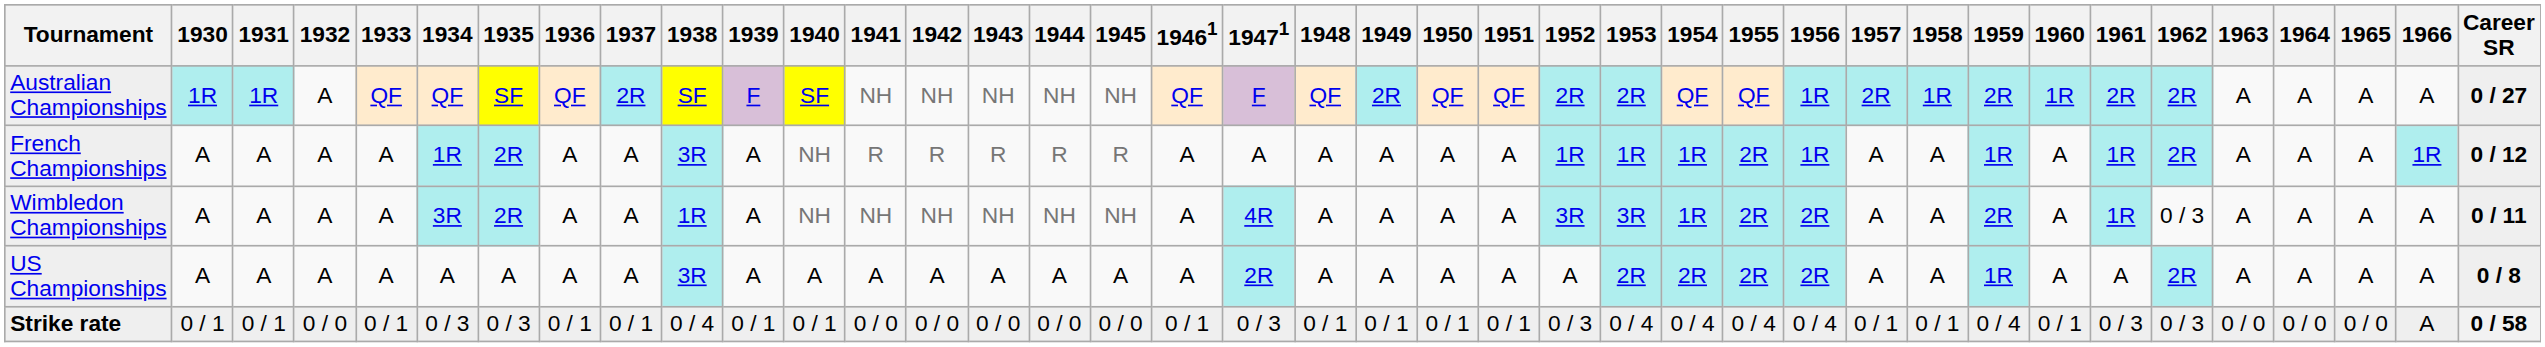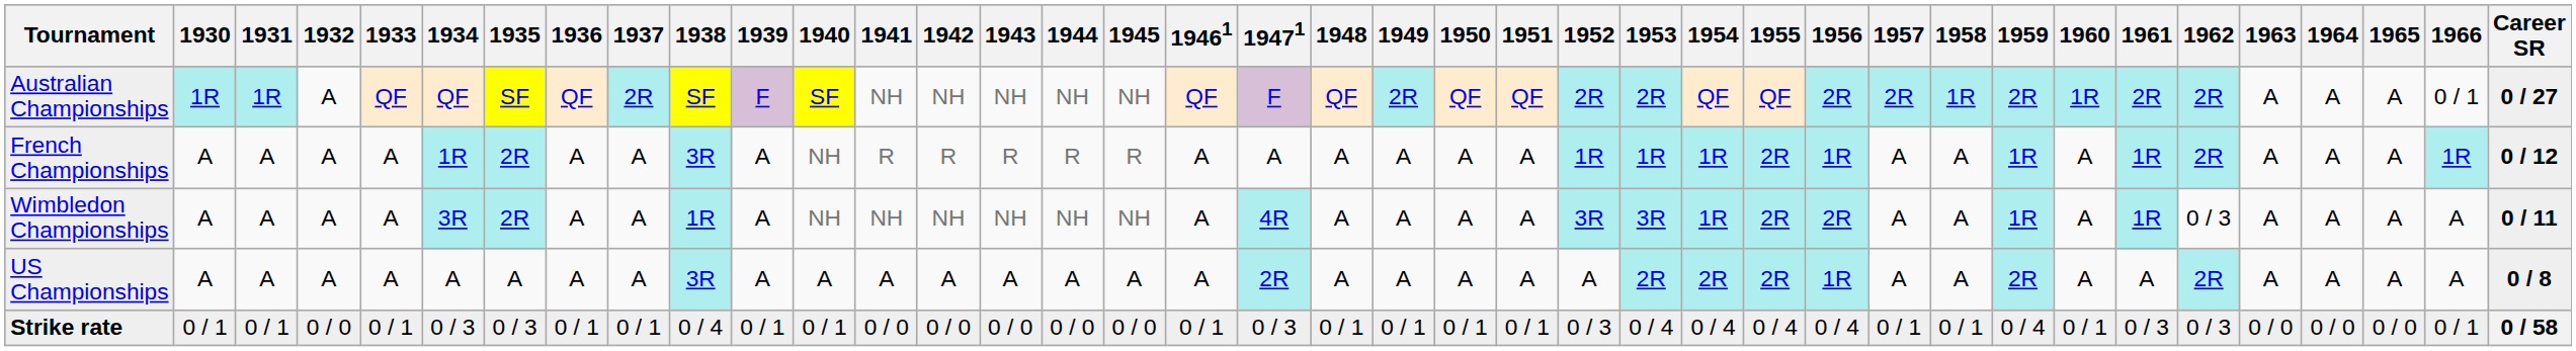 <table class="wikitable nowrap" style=font-size:86%;text-align:center>
 <tr bgcolor="#efefef">
 <th>Tournament</th>
 <th>1930</th>
 <th>1931</th>
 <th>1932</th>
 <th>1933</th>
 <th>1934</th>
 <th>1935</th>
 <th>1936</th>
 <th>1937</th>
 <th>1938</th>
 <th>1939</th>
 <th>1940</th>
 <th>1941</th>
 <th>1942</th>
 <th>1943</th>
 <th>1944</th>
 <th>1945</th>
 <th>1946<sup>1</sup></th>
 <th>1947<sup>1</sup></th>
 <th>1948</th>
 <th>1949</th>
 <th>1950</th>
 <th>1951</th>
 <th>1952</th>
 <th>1953</th>
 <th>1954</th>
 <th>1955</th>
 <th>1956</th>
 <th>1957</th>
 <th>1958</th>
 <th>1959</th>
 <th>1960</th>
 <th>1961</th>
 <th>1962</th>
 <th>1963</th>
 <th>1964</th>
 <th>1965</th>
 <th>1966</th>
 <th>Career SR</th>
 </tr>
 <tr>
 <td align="left" style="background:#EFEFEF;"><a href='#'>Australian Championships</a></td>
 <td style="background:#afeeee;"><a href='#'>1R</a></td>
 <td style="background:#afeeee;"><a href='#'>1R</a></td>
 <td>A</td>
 <td style="background:#ffebcd;"><a href='#'>QF</a></td>
 <td style="background:#ffebcd;"><a href='#'>QF</a></td>
 <td style="background:yellow;"><a href='#'>SF</a></td>
 <td style="background:#ffebcd;"><a href='#'>QF</a></td>
 <td style="background:#afeeee;"><a href='#'>2R</a></td>
 <td style="background:yellow;"><a href='#'>SF</a></td>
 <td style="background:#D8BFD8;"><a href='#'>F</a></td>
 <td style="background:yellow;"><a href='#'>SF</a></td>
 <td style=color:#767676>NH</td>
 <td style=color:#767676>NH</td>
 <td style=color:#767676>NH</td>
 <td style=color:#767676>NH</td>
 <td style=color:#767676>NH</td>
 <td style="background:#ffebcd;"><a href='#'>QF</a></td>
 <td style="background:#D8BFD8;"><a href='#'>F</a></td>
 <td style="background:#ffebcd;"><a href='#'>QF</a></td>
 <td style="background:#afeeee;"><a href='#'>2R</a></td>
 <td style="background:#ffebcd;"><a href='#'>QF</a></td>
 <td style="background:#ffebcd;"><a href='#'>QF</a></td>
 <td style="background:#afeeee;"><a href='#'>2R</a></td>
 <td style="background:#afeeee;"><a href='#'>2R</a></td>
 <td style="background:#ffebcd;"><a href='#'>QF</a></td>
 <td style="background:#ffebcd;"><a href='#'>QF</a></td>
-<td align="center" style="background:#afeeee;"><a href='#'>1R</a></td>
+<td style="background:#afeeee;"><a href='#'>2R</a></td>
 <td style="background:#afeeee;"><a href='#'>2R</a></td>
 <td style="background:#afeeee;"><a href='#'>1R</a></td>
 <td style="background:#afeeee;"><a href='#'>2R</a></td>
 <td style="background:#afeeee;"><a href='#'>1R</a></td>
 <td style="background:#afeeee;"><a href='#'>2R</a></td>
 <td style="background:#afeeee;"><a href='#'>2R</a></td>
 <td>A</td>
 <td>A</td>
 <td>A</td>
-<td>A</td>
+<td>0 / 1</td>
 <td style="background:#EFEFEF;"><strong>0 / 27</strong></td>
 </tr>
 <tr>
 <td align="left" style="background:#EFEFEF;"><a href='#'>French Championships</a></td>
 <td>A</td>
 <td>A</td>
 <td>A</td>
 <td>A</td>
 <td style="background:#afeeee;"><a href='#'>1R</a></td>
 <td style="background:#afeeee;"><a href='#'>2R</a></td>
 <td>A</td>
 <td>A</td>
 <td style="background:#afeeee;"><a href='#'>3R</a></td>
 <td>A</td>
 <td style=color:#767676>NH</td>
 <td style=color:#767676>R</td>
 <td style=color:#767676>R</td>
 <td style=color:#767676>R</td>
 <td style=color:#767676>R</td>
 <td style=color:#767676>R</td>
 <td>A</td>
 <td>A</td>
 <td>A</td>
 <td>A</td>
 <td>A</td>
 <td>A</td>
 <td style="background:#afeeee;"><a href='#'>1R</a></td>
 <td style="background:#afeeee;"><a href='#'>1R</a></td>
 <td style="background:#afeeee;"><a href='#'>1R</a></td>
 <td style="background:#afeeee;"><a href='#'>2R</a></td>
 <td style="background:#afeeee;"><a href='#'>1R</a></td>
 <td>A</td>
 <td>A</td>
 <td style="background:#afeeee;"><a href='#'>1R</a></td>
 <td>A</td>
 <td style="background:#afeeee;"><a href='#'>1R</a></td>
 <td style="background:#afeeee;"><a href='#'>2R</a></td>
 <td>A</td>
 <td>A</td>
 <td>A</td>
 <td style="background:#afeeee;"><a href='#'>1R</a></td>
 <td style="background:#EFEFEF;"><strong>0 / 12</strong></td>
 </tr>
 <tr>
 <td align="left" style="background:#EFEFEF;"><a href='#'>Wimbledon Championships</a></td>
 <td>A</td>
 <td>A</td>
 <td>A</td>
 <td>A</td>
 <td style="background:#afeeee;"><a href='#'>3R</a></td>
 <td style="background:#afeeee;"><a href='#'>2R</a></td>
 <td>A</td>
 <td>A</td>
 <td style="background:#afeeee;"><a href='#'>1R</a></td>
 <td>A</td>
 <td style=color:#767676>NH</td>
 <td style=color:#767676>NH</td>
 <td style=color:#767676>NH</td>
 <td style=color:#767676>NH</td>
 <td style=color:#767676>NH</td>
 <td style=color:#767676>NH</td>
 <td>A</td>
 <td style="background:#afeeee;"><a href='#'>4R</a></td>
 <td>A</td>
 <td>A</td>
 <td>A</td>
 <td>A</td>
 <td style="background:#afeeee;"><a href='#'>3R</a></td>
 <td style="background:#afeeee;"><a href='#'>3R</a></td>
 <td style="background:#afeeee;"><a href='#'>1R</a></td>
 <td style="background:#afeeee;"><a href='#'>2R</a></td>
 <td style="background:#afeeee;"><a href='#'>2R</a></td>
 <td>A</td>
 <td>A</td>
-<td style="background:#afeeee;"><a href='#'>2R</a></td>
+<td style="background:#afeeee;"><a href='#'>1R</a></td>
 <td>A</td>
 <td style="background:#afeeee;"><a href='#'>1R</a></td>
 <td>0 / 3</td>
 <td>A</td>
 <td>A</td>
 <td>A</td>
 <td>A</td>
 <td style="background:#EFEFEF;"><strong>0 / 11</strong></td>
 </tr>
 <tr>
 <td align="left" style="background:#EFEFEF;"><a href='#'>US Championships</a></td>
 <td>A</td>
 <td>A</td>
 <td>A</td>
 <td>A</td>
 <td>A</td>
 <td>A</td>
 <td>A</td>
 <td>A</td>
 <td style="background:#afeeee;"><a href='#'>3R</a></td>
 <td>A</td>
 <td>A</td>
 <td>A</td>
 <td>A</td>
 <td>A</td>
 <td>A</td>
 <td>A</td>
 <td>A</td>
 <td style="background:#afeeee;"><a href='#'>2R</a></td>
 <td>A</td>
 <td>A</td>
 <td>A</td>
 <td>A</td>
 <td>A</td>
 <td align="center" style="background:#afeeee;"><a href='#'>2R</a></td>
 <td align="center" style="background:#afeeee;"><a href='#'>2R</a></td>
 <td align="center" style="background:#afeeee;"><a href='#'>2R</a></td>
-<td style="background:#afeeee;"><a href='#'>2R</a></td>
+<td align="center" style="background:#afeeee;"><a href='#'>1R</a></td>
 <td>A</td>
 <td>A</td>
-<td style="background:#afeeee;"><a href='#'>1R</a></td>
+<td style="background:#afeeee;"><a href='#'>2R</a></td>
 <td>A</td>
 <td>A</td>
 <td style="background:#afeeee;"><a href='#'>2R</a></td>
 <td>A</td>
 <td>A</td>
 <td>A</td>
 <td>A</td>
 <td style="background:#EFEFEF;"><strong>0 / 8</strong></td>
 </tr>
 <tr style="background:#EFEFEF;">
 <td align="left"><strong>Strike rate</strong></td>
 <td>0 / 1</td>
 <td>0 / 1</td>
 <td>0 / 0</td>
 <td>0 / 1</td>
 <td>0 / 3</td>
 <td>0 / 3</td>
 <td>0 / 1</td>
 <td>0 / 1</td>
 <td>0 / 4</td>
 <td>0 / 1</td>
 <td>0 / 1</td>
 <td>0 / 0</td>
 <td>0 / 0</td>
 <td>0 / 0</td>
 <td>0 / 0</td>
 <td>0 / 0</td>
 <td>0 / 1</td>
 <td>0 / 3</td>
 <td>0 / 1</td>
 <td>0 / 1</td>
 <td>0 / 1</td>
 <td>0 / 1</td>
 <td>0 / 3</td>
 <td>0 / 4</td>
 <td>0 / 4</td>
 <td>0 / 4</td>
 <td>0 / 4</td>
 <td>0 / 1</td>
 <td>0 / 1</td>
 <td>0 / 4</td>
 <td>0 / 1</td>
 <td>0 / 3</td>
 <td>0 / 3</td>
 <td>0 / 0</td>
 <td>0 / 0</td>
 <td>0 / 0</td>
-<td>A</td>
+<td>0 / 1</td>
 <th>0 / 58</th>
 </tr>
 </table>
